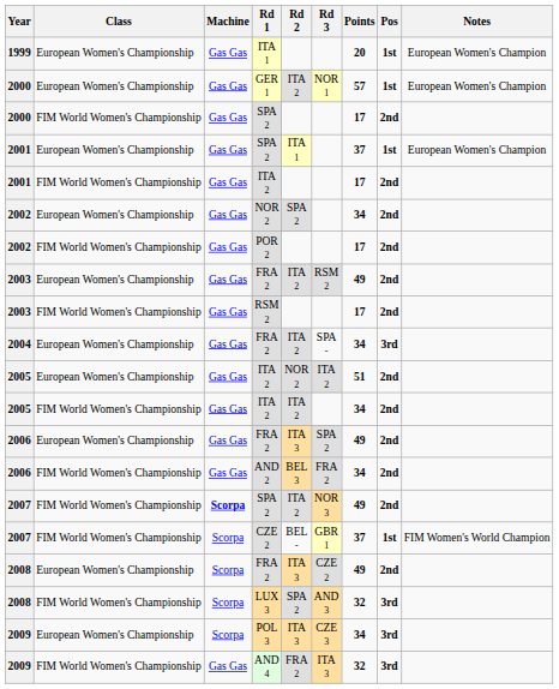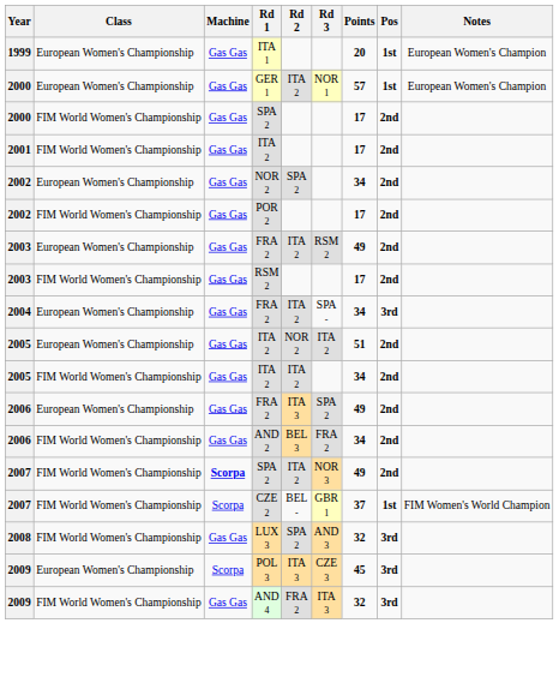 <table class="wikitable" style="font-size: 85%; text-align:center">
 <tr valign="top">
 <th valign="middle">Year</th>
 <th valign="middle">Class</th>
 <th valign="middle">Machine</th>
 <th>Rd<br>1</th>
 <th>Rd<br>2</th>
 <th>Rd<br>3</th>
 <th valign="middle">Points</th>
 <th valign="middle">Pos</th>
 <th valign="middle">Notes</th>
 </tr>
 <tr>
 <th>1999</th>
 <td align="left">European Women's Championship</td>
 <td><a href='#'>Gas Gas</a></td>
 <td style="background:#FFFFBF;">ITA<br><small>1</small></td>
 <td></td>
 <td></td>
 <td><strong>20</strong></td>
 <td><strong> 1st</strong></td>
 <td>European Women's Champion</td>
 </tr>
 <tr>
 <th>2000</th>
 <td align="left">European Women's Championship</td>
 <td><a href='#'>Gas Gas</a></td>
 <td style="background:#FFFFBF;">GER<br><small>1</small></td>
 <td style="background:#DFDFDF;">ITA<br><small>2</small></td>
 <td style="background:#FFFFBF;">NOR<br><small>1</small></td>
 <td><strong>57</strong></td>
 <td><strong>1st</strong></td>
 <td>European Women's Champion</td>
 </tr>
 <tr>
 <th>2000</th>
 <td align="left">FIM World Women's Championship</td>
 <td><a href='#'>Gas Gas</a></td>
 <td style="background:#DFDFDF;">SPA<br><small>2</small></td>
 <td></td>
 <td></td>
 <td><strong>17</strong></td>
 <td><strong>2nd</strong></td>
 <td></td>
-</tr>
-<tr>
-<th>2001</th>
-<td align="left">European Women's Championship</td>
-<td><a href='#'>Gas Gas</a></td>
-<td style="background:#DFDFDF;">SPA<br><small>2</small></td>
-<td style="background:#FFFFBF;">ITA<br><small>1</small></td>
-<td></td>
-<td><strong>37</strong></td>
-<td><strong>1st</strong></td>
-<td>European Women's Champion</td>
 </tr>
 <tr>
 <th>2001</th>
 <td align="left">FIM World Women's Championship</td>
 <td><a href='#'>Gas Gas</a></td>
 <td style="background:#DFDFDF;">ITA<br><small>2</small></td>
 <td></td>
 <td></td>
 <td><strong>17</strong></td>
 <td><strong>2nd</strong></td>
 <td></td>
 </tr>
 <tr>
 <th>2002</th>
 <td align="left">European Women's Championship</td>
 <td><a href='#'>Gas Gas</a></td>
 <td style="background:#DFDFDF;">NOR<br><small>2</small></td>
 <td style="background:#DFDFDF;">SPA<br><small>2</small></td>
 <td></td>
 <td><strong>34</strong></td>
 <td><strong>2nd</strong></td>
 <td></td>
 </tr>
 <tr>
 <th>2002</th>
 <td align="left">FIM World Women's Championship</td>
 <td><a href='#'>Gas Gas</a></td>
 <td style="background:#DFDFDF;">POR<br><small>2</small></td>
 <td></td>
 <td></td>
 <td><strong>17</strong></td>
 <td><strong>2nd</strong></td>
 <td></td>
 </tr>
 <tr>
 <th>2003</th>
 <td align="left">European Women's Championship</td>
 <td><a href='#'>Gas Gas</a></td>
 <td style="background:#DFDFDF;">FRA<br><small>2</small></td>
 <td style="background:#DFDFDF;">ITA<br><small>2</small></td>
 <td style="background:#DFDFDF;">RSM<br><small>2</small></td>
 <td><strong>49</strong></td>
 <td><strong>2nd</strong></td>
 <td></td>
 </tr>
 <tr>
 <th>2003</th>
 <td align="left">FIM World Women's Championship</td>
 <td><a href='#'>Gas Gas</a></td>
 <td style="background:#DFDFDF;">RSM<br><small>2</small></td>
 <td></td>
 <td></td>
 <td><strong>17</strong></td>
 <td><strong>2nd</strong></td>
 <td></td>
 </tr>
 <tr>
 <th>2004</th>
 <td align="left">European Women's Championship</td>
 <td><a href='#'>Gas Gas</a></td>
 <td style="background:#DFDFDF;">FRA<br><small>2</small></td>
 <td style="background:#DFDFDF;">ITA<br><small>2</small></td>
 <td>SPA<br><small>-</small></td>
 <td><strong>34</strong></td>
 <td><strong>3rd</strong></td>
 <td></td>
 </tr>
 <tr>
 <th>2005</th>
 <td align="left">European Women's Championship</td>
 <td><a href='#'>Gas Gas</a></td>
 <td style="background:#DFDFDF;">ITA<br><small>2</small></td>
 <td style="background:#DFDFDF;">NOR<br><small>2</small></td>
 <td style="background:#DFDFDF;">ITA<br><small>2</small></td>
 <td><strong>51</strong></td>
 <td><strong>2nd</strong></td>
 <td></td>
 </tr>
 <tr>
 <th>2005</th>
 <td align="left">FIM World Women's Championship</td>
 <td><a href='#'>Gas Gas</a></td>
 <td style="background:#DFDFDF;">ITA<br><small>2</small></td>
 <td style="background:#DFDFDF;">ITA<br><small>2</small></td>
 <td></td>
 <td><strong>34</strong></td>
 <td><strong>2nd</strong></td>
 <td></td>
 </tr>
 <tr>
 <th>2006</th>
 <td align="left">European Women's Championship</td>
 <td><a href='#'>Gas Gas</a></td>
 <td style="background:#DFDFDF;">FRA<br><small>2</small></td>
 <td style="background:#FFDF9F;">ITA<br><small>3</small></td>
 <td style="background:#DFDFDF;">SPA<br><small>2</small></td>
 <td><strong>49</strong></td>
 <td><strong>2nd</strong></td>
 <td></td>
 </tr>
 <tr>
 <th>2006</th>
 <td align="left">FIM World Women's Championship</td>
 <td><a href='#'>Gas Gas</a></td>
 <td style="background:#DFDFDF;">AND<br><small>2</small></td>
 <td style="background:#FFDF9F;">BEL<br><small>3</small></td>
 <td style="background:#DFDFDF;">FRA<br><small>2</small></td>
 <td><strong>34</strong></td>
 <td><strong>2nd</strong></td>
 <td></td>
 </tr>
 <tr>
 <th>2007</th>
 <td align="left">FIM World Women's Championship</td>
 <td><strong><a href='#'>Scorpa</a></strong></td>
 <td style="background:#DFDFDF;">SPA<br><small>2</small></td>
 <td style="background:#DFDFDF;">ITA<br><small>2</small></td>
 <td style="background:#FFDF9F;">NOR<br><small>3</small></td>
 <td><strong>49</strong></td>
 <td><strong>2nd</strong></td>
 <td></td>
 </tr>
 <tr>
 <th>2007</th>
 <td align="left">FIM World Women's Championship</td>
 <td><a href='#'>Scorpa</a></td>
 <td style="background:#DFDFDF;">CZE<br><small>2</small></td>
 <td>BEL<br><small>-</small></td>
 <td style="background:#FFFFBF;">GBR<br><small>1</small></td>
 <td><strong>37</strong></td>
 <td><strong>1st</strong></td>
 <td>FIM Women's World Champion</td>
 </tr>
 <tr>
 <th>2008</th>
-<td align="left">European Women's Championship</td>
-<td><a href='#'>Scorpa</a></td>
-<td style="background:#DFDFDF;">FRA<br><small>2</small></td>
-<td style="background:#FFDF9F;">ITA<br><small>3</small></td>
-<td style="background:#DFDFDF;">CZE<br><small>2</small></td>
-<td><strong>49</strong></td>
-<td><strong>2nd</strong></td>
-<td></td>
-</tr>
-<tr>
-<th>2008</th>
 <td align="left">FIM World Women's Championship</td>
-<td><a href='#'>Scorpa</a></td>
+<td><a href='#'>Gas Gas</a></td>
 <td style="background:#FFDF9F;">LUX<br><small>3</small></td>
 <td style="background:#DFDFDF;">SPA<br><small>2</small></td>
 <td style="background:#FFDF9F;">AND<br><small>3</small></td>
 <td><strong>32</strong></td>
 <td><strong>3rd</strong></td>
 <td></td>
 </tr>
 <tr>
 <th>2009</th>
 <td align="left">European Women's Championship</td>
 <td><a href='#'>Scorpa</a></td>
 <td style="background:#FFDF9F;">POL<br><small>3</small></td>
 <td style="background:#FFDF9F;">ITA<br><small>3</small></td>
 <td style="background:#FFDF9F;">CZE<br><small>3</small></td>
-<td><strong>34</strong></td>
+<td><strong>45</strong></td>
 <td><strong>3rd</strong></td>
 <td></td>
 </tr>
 <tr>
 <th>2009</th>
 <td align="left">FIM World Women's Championship</td>
 <td><a href='#'>Gas Gas</a></td>
 <td style="background:#DFFFDF;">AND<br><small>4</small></td>
 <td style="background:#DFDFDF;">FRA<br><small>2</small></td>
 <td style="background:#FFDF9F;">ITA<br><small>3</small></td>
 <td><strong>32</strong></td>
 <td><strong>3rd</strong></td>
 <td></td>
 </tr>
 </table>
